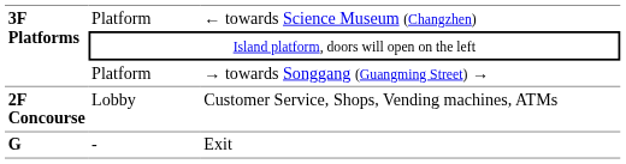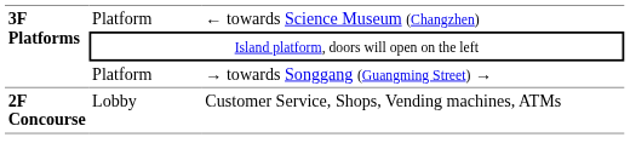 <table table border=0 cellspacing=0 cellpadding=3>
 <tr>
 <td style="border-top:solid 1px gray;" rowspan=3 valign=top><strong>3F<br>Platforms</strong></td>
 <td style="border-top:solid 1px gray;" valign=top>Platform</td>
 <td style="border-top:solid 1px gray;" valign=top>←  towards <a href='#'>Science Museum</a> <small>(<a href='#'>Changzhen</a>)</small></td>
 </tr>
 <tr>
 <td style="border-right:solid 2px black;border-left:solid 2px black;border-top:solid 2px black;border-bottom:solid 2px black;text-align:center;" colspan=2><small><a href='#'>Island platform</a>, doors will open on the left</small></td>
 </tr>
 <tr>
 <td>Platform</td>
 <td><span>→</span>  towards <a href='#'>Songgang</a> <small>(<a href='#'>Guangming Street</a>)</small> →</td>
 </tr>
 <tr>
 <td style="border-bottom:solid 1px gray; border-top:solid 1px gray;" valign=top width=50><strong>2F<br>Concourse</strong></td>
 <td style="border-bottom:solid 1px gray; border-top:solid 1px gray;" valign=top width=100>Lobby</td>
 <td style="border-bottom:solid 1px gray; border-top:solid 1px gray;" valign=top width=390>Customer Service, Shops, Vending machines, ATMs</td>
 </tr>
-<tr>
-<td style="border-bottom:solid 1px gray;" width=50 valign=top><strong>G</strong></td>
-<td style="border-bottom:solid 1px gray;" width=100 valign=top>-</td>
-<td style="border-bottom:solid 1px gray;" width=390 valign=top>Exit</td>
-</tr>
 </table>
